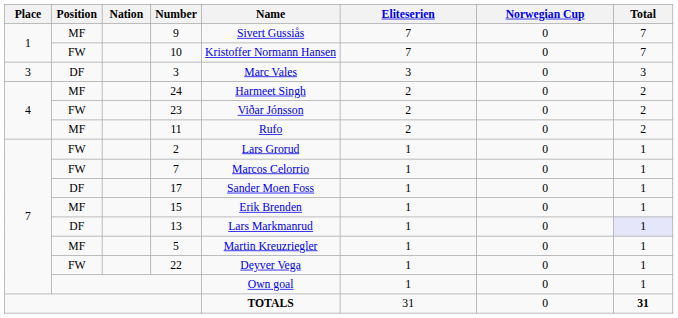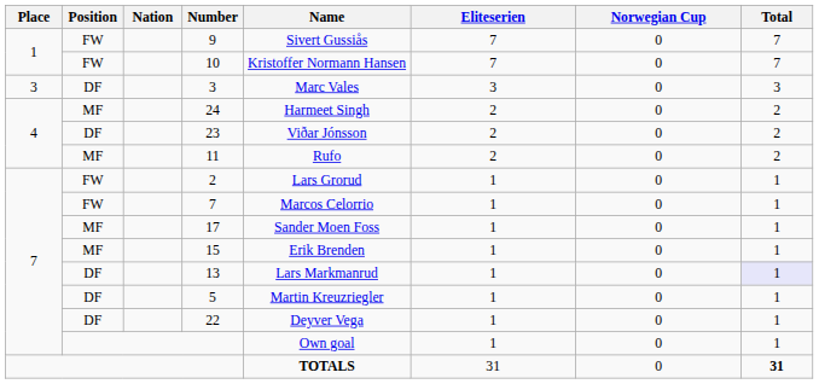 <table class="wikitable" style="font-size: 95%; text-align: center;">
 <tr>
 <th width=60>Place</th>
 <th width=60>Position</th>
 <th width=60>Nation</th>
 <th width=60>Number</th>
 <th width=200>Name</th>
 <th width=200><a href='#'>Eliteserien</a></th>
 <th width=200><a href='#'>Norwegian Cup</a></th>
 <th width=80><strong>Total</strong></th>
 </tr>
 <tr>
 <td rowspan="2">1</td>
-<td>MF</td>
+<td>FW</td>
 <td></td>
 <td>9</td>
 <td><a href='#'>Sivert Gussiås</a></td>
 <td>7</td>
 <td>0</td>
 <td>7</td>
 </tr>
 <tr>
 <td>FW</td>
 <td></td>
 <td>10</td>
 <td><a href='#'>Kristoffer Normann Hansen</a></td>
 <td>7</td>
 <td>0</td>
 <td>7</td>
 </tr>
 <tr>
 <td>3</td>
 <td>DF</td>
 <td></td>
 <td>3</td>
 <td><a href='#'>Marc Vales</a></td>
 <td>3</td>
 <td>0</td>
 <td>3</td>
 </tr>
 <tr>
 <td rowspan="3">4</td>
 <td>MF</td>
 <td></td>
 <td>24</td>
 <td><a href='#'>Harmeet Singh</a></td>
 <td>2</td>
 <td>0</td>
 <td>2</td>
 </tr>
 <tr>
-<td>FW</td>
+<td>DF</td>
 <td></td>
 <td>23</td>
 <td><a href='#'>Viðar Jónsson</a></td>
 <td>2</td>
 <td>0</td>
 <td>2</td>
 </tr>
 <tr>
 <td>MF</td>
 <td></td>
 <td>11</td>
 <td><a href='#'>Rufo</a></td>
 <td>2</td>
 <td>0</td>
 <td>2</td>
 </tr>
 <tr>
 <td rowspan="8">7</td>
 <td>FW</td>
 <td></td>
 <td>2</td>
 <td><a href='#'>Lars Grorud</a></td>
 <td>1</td>
 <td>0</td>
 <td>1</td>
 </tr>
 <tr>
 <td>FW</td>
 <td></td>
 <td>7</td>
 <td><a href='#'>Marcos Celorrio</a></td>
 <td>1</td>
 <td>0</td>
 <td>1</td>
 </tr>
 <tr>
-<td>DF</td>
+<td>MF</td>
 <td></td>
 <td>17</td>
 <td><a href='#'>Sander Moen Foss</a></td>
 <td>1</td>
 <td>0</td>
 <td>1</td>
 </tr>
 <tr>
 <td>MF</td>
 <td></td>
 <td>15</td>
 <td><a href='#'>Erik Brenden</a></td>
 <td>1</td>
 <td>0</td>
 <td>1</td>
 </tr>
 <tr>
 <td>DF</td>
 <td></td>
 <td>13</td>
 <td><a href='#'>Lars Markmanrud</a></td>
 <td>1</td>
 <td>0</td>
 <td style="background: lavender;">1</td>
 </tr>
 <tr>
-<td>MF</td>
+<td>DF</td>
 <td></td>
 <td>5</td>
 <td><a href='#'>Martin Kreuzriegler</a></td>
 <td>1</td>
 <td>0</td>
 <td>1</td>
 </tr>
 <tr>
-<td>FW</td>
+<td>DF</td>
 <td></td>
 <td>22</td>
 <td><a href='#'>Deyver Vega</a></td>
 <td>1</td>
 <td>0</td>
 <td>1</td>
 </tr>
 <tr>
 <td colspan="3"></td>
 <td><a href='#'>Own goal</a></td>
 <td>1</td>
 <td>0</td>
 <td>1</td>
 </tr>
 <tr>
 <td colspan="4"></td>
 <td><strong>TOTALS</strong></td>
 <td>31</td>
 <td>0</td>
 <td><strong>31</strong></td>
 </tr>
 </table>
